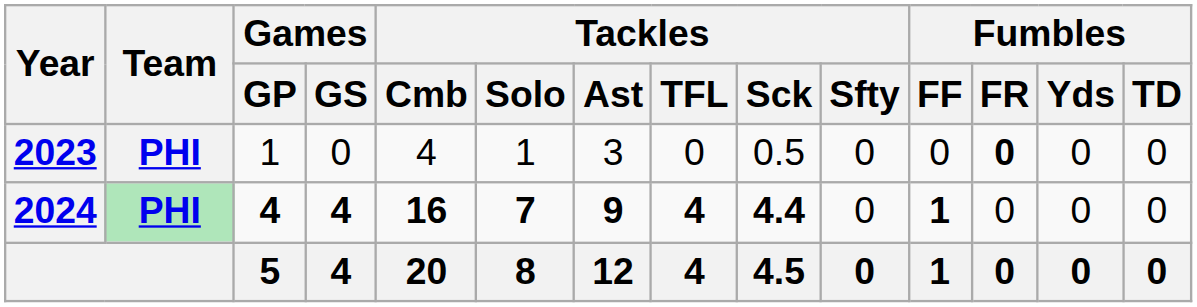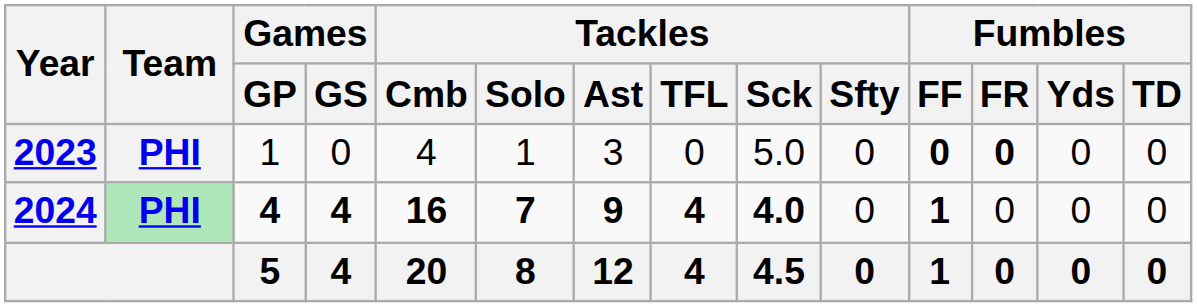 <table class=wikitable style="text-align:center;">
 <tr>
 <th rowspan="2">Year</th>
 <th rowspan="2">Team</th>
 <th colspan="2">Games</th>
 <th colspan="6">Tackles</th>
 <th colspan="4">Fumbles</th>
 </tr>
 <tr>
 <th>GP</th>
 <th>GS</th>
 <th>Cmb</th>
 <th>Solo</th>
 <th>Ast</th>
 <th>TFL</th>
 <th>Sck</th>
 <th>Sfty</th>
 <th>FF</th>
 <th>FR</th>
 <th>Yds</th>
 <th>TD</th>
 </tr>
 <tr>
 <th><a href='#'>2023</a></th>
 <th><a href='#'>PHI</a></th>
 <td>1</td>
 <td>0</td>
 <td>4</td>
 <td>1</td>
 <td>3</td>
 <td>0</td>
-<td>0.5</td>
+<td>5.0</td>
 <td>0</td>
-<td>0</td>
+<td><strong>0</strong></td>
 <td><strong>0</strong></td>
 <td>0</td>
 <td>0</td>
 </tr>
 <tr>
 <th><a href='#'>2024</a></th>
 <th style="background:#afe6ba; width:3em;"><a href='#'>PHI</a></th>
 <td><strong>4</strong></td>
 <td><strong>4</strong></td>
 <td><strong>16</strong></td>
 <td><strong>7</strong></td>
 <td><strong>9</strong></td>
 <td><strong>4</strong></td>
-<td><strong>4.4</strong></td>
+<td><strong>4.0</strong></td>
 <td>0</td>
 <td><strong>1</strong></td>
 <td>0</td>
 <td>0</td>
 <td>0</td>
 </tr>
 <tr>
 <th colspan="2"></th>
 <th>5</th>
 <th>4</th>
 <th>20</th>
 <th>8</th>
 <th>12</th>
 <th>4</th>
 <th>4.5</th>
 <th>0</th>
 <th>1</th>
 <th>0</th>
 <th>0</th>
 <th>0</th>
 </tr>
 </table>
